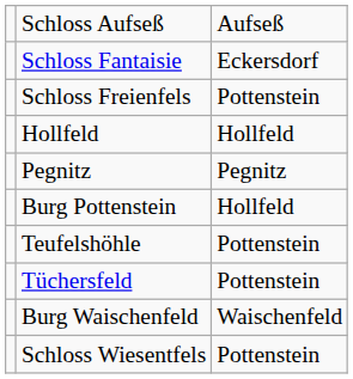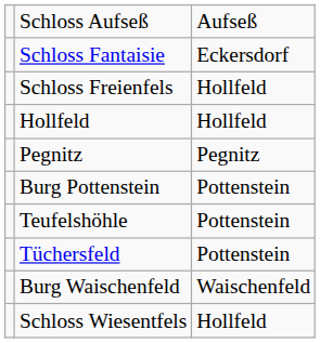 <table class="wikitable">
 <tr>
 <td></td>
 <td>Schloss Aufseß</td>
 <td>Aufseß</td>
 </tr>
 <tr>
 <td></td>
 <td><a href='#'>Schloss Fantaisie</a></td>
 <td>Eckersdorf</td>
 </tr>
 <tr>
 <td></td>
 <td>Schloss Freienfels</td>
-<td>Pottenstein</td>
+<td>Hollfeld</td>
 </tr>
 <tr>
 <td></td>
 <td>Hollfeld</td>
 <td>Hollfeld</td>
 </tr>
 <tr>
 <td></td>
 <td>Pegnitz</td>
 <td>Pegnitz</td>
 </tr>
 <tr>
 <td></td>
 <td>Burg Pottenstein</td>
-<td>Hollfeld</td>
+<td>Pottenstein</td>
 </tr>
 <tr>
 <td></td>
 <td>Teufelshöhle</td>
 <td>Pottenstein</td>
 </tr>
 <tr>
 <td></td>
 <td><a href='#'>Tüchersfeld</a></td>
 <td>Pottenstein</td>
 </tr>
 <tr>
 <td></td>
 <td>Burg Waischenfeld</td>
 <td>Waischenfeld</td>
 </tr>
 <tr>
 <td></td>
 <td>Schloss Wiesentfels</td>
-<td>Pottenstein</td>
+<td>Hollfeld</td>
 </tr>
 </table>
